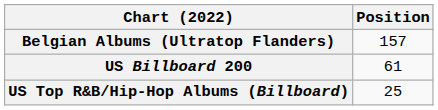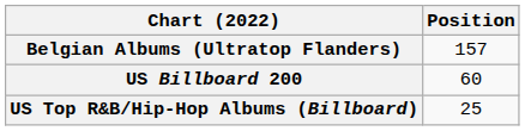 <table class="wikitable sortable plainrowheaders" style="text-align:center">
 <tr>
 <th scope="col">Chart (2022)</th>
 <th scope="col">Position</th>
 </tr>
 <tr>
 <th scope="row">Belgian Albums (Ultratop Flanders)</th>
 <td>157</td>
 </tr>
 <tr>
 <th scope="row">US <em>Billboard</em> 200</th>
-<td>61</td>
+<td>60</td>
 </tr>
 <tr>
 <th scope="row">US Top R&B/Hip-Hop Albums (<em>Billboard</em>)</th>
 <td>25</td>
 </tr>
 </table>
